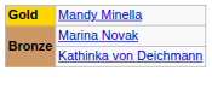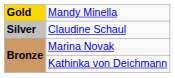 <table class="wikitable">
 <tr>
 <td bgcolor="gold"><strong>Gold</strong></td>
 <td> <a href='#'>Mandy Minella</a></td>
+</tr>
+<tr>
+<td bgcolor="silver"><strong>Silver</strong></td>
+<td> <a href='#'>Claudine Schaul</a></td>
 </tr>
 <tr>
 <td rowspan="2" bgcolor="#cc9966"><strong>Bronze</strong></td>
 <td> <a href='#'>Marina Novak</a></td>
 </tr>
 <tr>
 <td> <a href='#'>Kathinka von Deichmann</a></td>
 </tr>
 </table>
